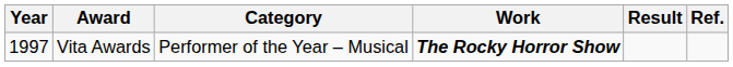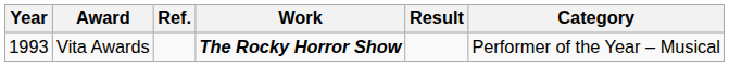 <table class="wikitable plainrowheaders">
 <tr>
 <th>Year</th>
 <th>Award</th>
-<th>Category</th>
+<th>Ref.</th>
 <th>Work</th>
 <th>Result</th>
-<th>Ref.</th>
+<th>Category</th>
 </tr>
 <tr>
-<td>1997</td>
+<td>1993</td>
 <td>Vita Awards</td>
-<td>Performer of the Year – Musical</td>
+<td></td>
 <td><strong><em>The Rocky Horror Show</em></strong></td>
 <td></td>
-<td></td>
+<td>Performer of the Year – Musical</td>
 </tr>
 </table>
